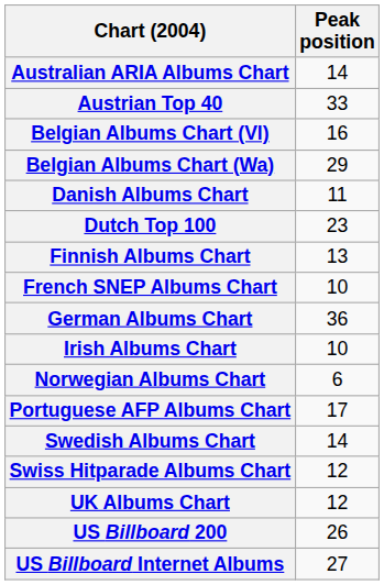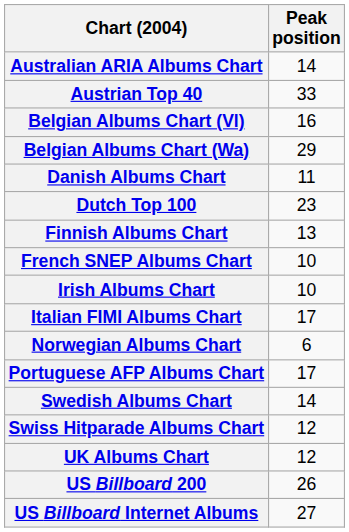 <table class="wikitable sortable plainrowheaders" style="text-align:left;">
 <tr>
 <th scope="col">Chart (2004)</th>
 <th scope="col">Peak<br>position</th>
 </tr>
 <tr>
 <th scope="row"><a href='#'>Australian ARIA Albums Chart</a></th>
 <td style="text-align:center;">14</td>
 </tr>
 <tr>
 <th scope="row"><a href='#'>Austrian Top 40</a></th>
 <td style="text-align:center;">33</td>
 </tr>
 <tr>
 <th scope="row"><a href='#'>Belgian Albums Chart (Vl)</a></th>
 <td style="text-align:center;">16</td>
 </tr>
 <tr>
 <th scope="row"><a href='#'>Belgian Albums Chart (Wa)</a></th>
 <td style="text-align:center;">29</td>
 </tr>
 <tr>
 <th scope="row"><a href='#'>Danish Albums Chart</a></th>
 <td style="text-align:center;">11</td>
 </tr>
 <tr>
 <th scope="row"><a href='#'>Dutch Top 100</a></th>
 <td style="text-align:center;">23</td>
 </tr>
 <tr>
 <th scope="row"><a href='#'>Finnish Albums Chart</a></th>
 <td style="text-align:center;">13</td>
 </tr>
 <tr>
 <th scope="row"><a href='#'>French SNEP Albums Chart</a></th>
 <td style="text-align:center;">10</td>
 </tr>
 <tr>
-<th scope="row"><a href='#'>German Albums Chart</a></th>
-<td style="text-align:center;">36</td>
+<th scope="row"><a href='#'>Irish Albums Chart</a></th>
+<td style="text-align:center;">10</td>
 </tr>
 <tr>
-<th scope="row"><a href='#'>Irish Albums Chart</a></th>
-<td style="text-align:center;">10</td>
+<th scope="row"><a href='#'>Italian FIMI Albums Chart</a></th>
+<td style="text-align:center;">17</td>
 </tr>
 <tr>
 <th scope="row"><a href='#'>Norwegian Albums Chart</a></th>
 <td style="text-align:center;">6</td>
 </tr>
 <tr>
 <th scope="row"><a href='#'>Portuguese AFP Albums Chart</a></th>
 <td style="text-align:center;">17</td>
 </tr>
 <tr>
 <th scope="row"><a href='#'>Swedish Albums Chart</a></th>
 <td style="text-align:center;">14</td>
 </tr>
 <tr>
 <th scope="row"><a href='#'>Swiss Hitparade Albums Chart</a></th>
 <td style="text-align:center;">12</td>
 </tr>
 <tr>
 <th scope="row"><a href='#'>UK Albums Chart</a></th>
 <td style="text-align:center;">12</td>
 </tr>
 <tr>
 <th scope="row"><a href='#'>US <em>Billboard</em> 200</a></th>
 <td style="text-align:center;">26</td>
 </tr>
 <tr>
 <th scope="row"><a href='#'>US <em>Billboard</em> Internet Albums</a></th>
 <td style="text-align:center;">27</td>
 </tr>
 </table>
